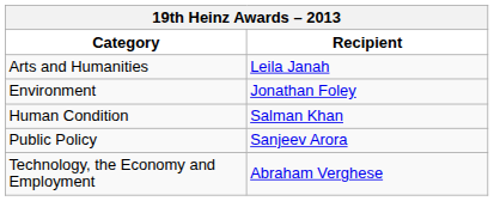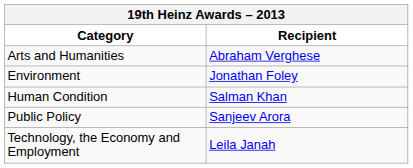 <table class="wikitable" style="width:80%; text-align:left">
 <tr>
 <th style="background:cream" colspan=2><span>19th Heinz Awards – 2013</span></th>
 </tr>
 <tr>
 <th style="background:white; width:40%">Category</th>
 <th style="background:white; width:40%">Recipient</th>
 </tr>
 <tr>
 <td>Arts and Humanities</td>
-<td><a href='#'>Leila Janah</a></td>
+<td><a href='#'>Abraham Verghese</a></td>
 </tr>
 <tr>
 <td>Environment</td>
 <td><a href='#'>Jonathan Foley</a></td>
 </tr>
 <tr>
 <td>Human Condition</td>
 <td><a href='#'>Salman Khan</a></td>
 </tr>
 <tr>
 <td>Public Policy</td>
 <td><a href='#'>Sanjeev Arora</a></td>
 </tr>
 <tr>
 <td>Technology, the Economy and Employment</td>
-<td><a href='#'>Abraham Verghese</a></td>
+<td><a href='#'>Leila Janah</a></td>
 </tr>
 </table>
